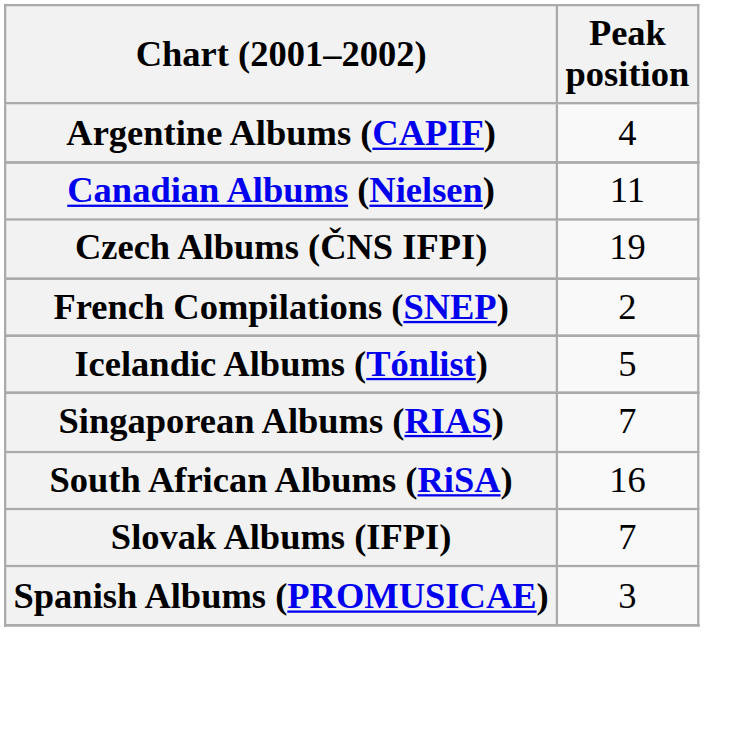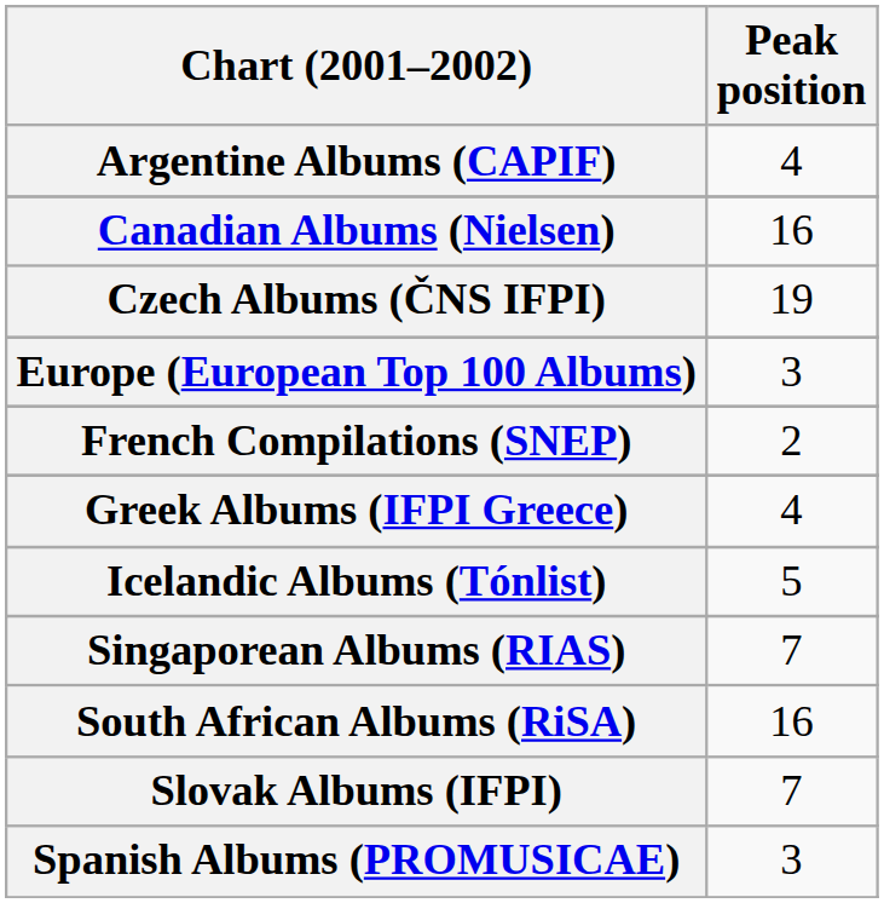 <table class="wikitable sortable plainrowheaders" style="text-align:center">
 <tr>
 <th scope="col">Chart (2001–2002)</th>
 <th scope="col">Peak<br>position</th>
 </tr>
 <tr>
 <th scope="row">Argentine Albums (<a href='#'>CAPIF</a>)</th>
 <td>4</td>
 </tr>
 <tr>
 </tr>
 <tr>
 </tr>
 <tr>
 </tr>
 <tr>
 </tr>
 <tr>
 <th scope="row"><a href='#'>Canadian Albums</a> (<a href='#'>Nielsen</a>)</th>
-<td>11</td>
+<td>16</td>
 </tr>
 <tr>
 <th scope="row">Czech Albums (ČNS IFPI)</th>
 <td>19</td>
 </tr>
 <tr>
 </tr>
 <tr>
 </tr>
 <tr>
+<th scope="row">Europe (<a href='#'>European Top 100 Albums</a>)</th>
+<td>3</td>
+</tr>
+<tr>
 </tr>
 <tr>
 <th scope="row">French Compilations (<a href='#'>SNEP</a>)</th>
 <td>2</td>
 </tr>
 <tr>
+</tr>
+<tr>
+<th scope="row">Greek Albums (<a href='#'>IFPI Greece</a>)</th>
+<td>4</td>
 </tr>
 <tr>
 </tr>
 <tr>
 <th scope="row">Icelandic Albums (<a href='#'>Tónlist</a>)</th>
 <td>5</td>
 </tr>
 <tr>
 </tr>
 <tr>
 </tr>
 <tr>
 </tr>
 <tr>
 </tr>
 <tr>
 </tr>
 <tr>
 </tr>
 <tr>
 <th scope="row">Singaporean Albums (<a href='#'>RIAS</a>)</th>
 <td align="center">7</td>
 </tr>
 <tr>
 <th scope="row">South African Albums (<a href='#'>RiSA</a>)</th>
 <td>16</td>
 </tr>
 <tr>
 <th scope="row">Slovak Albums (IFPI)</th>
 <td style="text-align:center;">7</td>
 </tr>
 <tr>
 <th scope="row">Spanish Albums (<a href='#'>PROMUSICAE</a>)</th>
 <td>3</td>
 </tr>
 <tr>
 </tr>
 <tr>
 </tr>
 <tr>
 </tr>
 <tr>
 </tr>
 </table>
